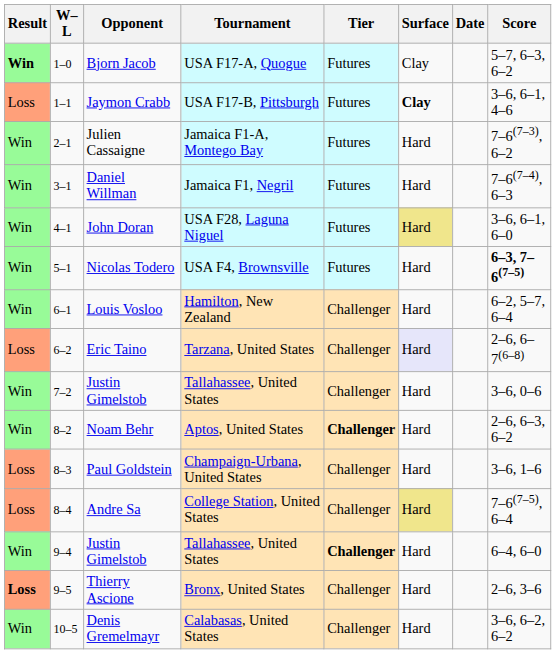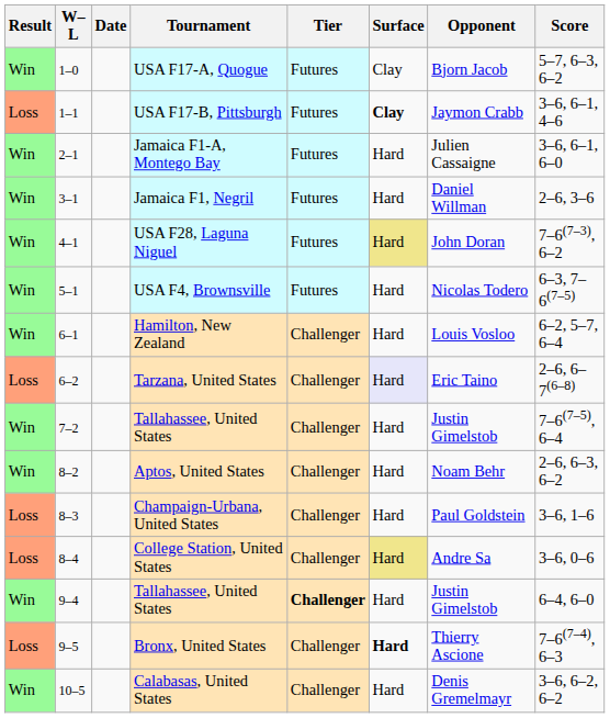 <table class="sortable wikitable">
 <tr>
 <th>Result</th>
 <th class="unsortable">W–L</th>
-<th>Opponent</th>
+<th>Date</th>
 <th>Tournament</th>
 <th>Tier</th>
 <th>Surface</th>
-<th>Date</th>
+<th>Opponent</th>
 <th class="unsortable">Score</th>
 </tr>
 <tr>
-<td style="background:#98fb98;"><strong>Win</strong></td>
+<td style="background:#98fb98;">Win</td>
 <td><small>1–0</small></td>
-<td> <a href='#'>Bjorn Jacob</a></td>
+<td></td>
 <td style="background:#cffcff;">USA F17-A, <a href='#'>Quogue</a></td>
 <td style="background:#cffcff;">Futures</td>
 <td>Clay</td>
-<td></td>
+<td> <a href='#'>Bjorn Jacob</a></td>
 <td>5–7, 6–3, 6–2</td>
 </tr>
 <tr>
 <td style="background:#ffa07a;">Loss</td>
 <td><small>1–1</small></td>
-<td> <a href='#'>Jaymon Crabb</a></td>
+<td></td>
 <td style="background:#cffcff;">USA F17-B, <a href='#'>Pittsburgh</a></td>
 <td style="background:#cffcff;">Futures</td>
 <td><strong>Clay</strong></td>
-<td></td>
+<td> <a href='#'>Jaymon Crabb</a></td>
 <td>3–6, 6–1, 4–6</td>
 </tr>
 <tr>
 <td style="background:#98fb98;">Win</td>
 <td><small>2–1</small></td>
-<td> Julien Cassaigne</td>
+<td></td>
 <td style="background:#cffcff;">Jamaica F1-A, <a href='#'>Montego Bay</a></td>
 <td style="background:#cffcff;">Futures</td>
 <td>Hard</td>
+<td> Julien Cassaigne</td>
+<td>3–6, 6–1, 6–0</td>
+</tr>
+<tr>
+<td style="background:#98fb98;">Win</td>
+<td><small>3–1</small></td>
 <td></td>
+<td style="background:#cffcff;">Jamaica F1, <a href='#'>Negril</a></td>
+<td style="background:#cffcff;">Futures</td>
+<td>Hard</td>
+<td> <a href='#'>Daniel Willman</a></td>
+<td>2–6, 3–6</td>
+</tr>
+<tr>
+<td style="background:#98fb98;">Win</td>
+<td><small>4–1</small></td>
+<td></td>
+<td style="background:#cffcff;">USA F28, <a href='#'>Laguna Niguel</a></td>
+<td style="background:#cffcff;">Futures</td>
+<td style="background: khaki;">Hard</td>
+<td> <a href='#'>John Doran</a></td>
 <td>7–6<sup>(7–3)</sup>, 6–2</td>
 </tr>
 <tr>
 <td style="background:#98fb98;">Win</td>
-<td><small>3–1</small></td>
-<td> <a href='#'>Daniel Willman</a></td>
-<td style="background:#cffcff;">Jamaica F1, <a href='#'>Negril</a></td>
-<td style="background:#cffcff;">Futures</td>
-<td>Hard</td>
+<td><small>5–1</small></td>
 <td></td>
-<td>7–6<sup>(7–4)</sup>, 6–3</td>
-</tr>
-<tr>
-<td style="background:#98fb98;">Win</td>
-<td><small>4–1</small></td>
-<td> <a href='#'>John Doran</a></td>
-<td style="background:#cffcff;">USA F28, <a href='#'>Laguna Niguel</a></td>
-<td style="background:#cffcff;">Futures</td>
-<td style="background: khaki;">Hard</td>
-<td></td>
-<td>3–6, 6–1, 6–0</td>
-</tr>
-<tr>
-<td style="background:#98fb98;">Win</td>
-<td><small>5–1</small></td>
-<td> <a href='#'>Nicolas Todero</a></td>
 <td style="background:#cffcff;">USA F4, <a href='#'>Brownsville</a></td>
 <td style="background:#cffcff;">Futures</td>
 <td>Hard</td>
-<td></td>
-<td><strong>6–3, 7–6<sup>(7–5)</sup></strong></td>
+<td> <a href='#'>Nicolas Todero</a></td>
+<td>6–3, 7–6<sup>(7–5)</sup></td>
 </tr>
 <tr>
 <td style="background:#98fb98;">Win</td>
 <td><small>6–1</small></td>
-<td> <a href='#'>Louis Vosloo</a></td>
+<td></td>
 <td style="background:moccasin;"><a href='#'>Hamilton</a>, New Zealand</td>
 <td style="background:moccasin;">Challenger</td>
 <td>Hard</td>
-<td></td>
+<td> <a href='#'>Louis Vosloo</a></td>
 <td>6–2, 5–7, 6–4</td>
 </tr>
 <tr>
 <td style="background:#ffa07a;">Loss</td>
 <td><small>6–2</small></td>
-<td> <a href='#'>Eric Taino</a></td>
+<td></td>
 <td style="background:moccasin;"><a href='#'>Tarzana</a>, United States</td>
 <td style="background:moccasin;">Challenger</td>
 <td style="background: lavender;">Hard</td>
-<td></td>
+<td> <a href='#'>Eric Taino</a></td>
 <td>2–6, 6–7<sup>(6–8)</sup></td>
 </tr>
 <tr>
 <td style="background:#98fb98;">Win</td>
 <td><small>7–2</small></td>
-<td> <a href='#'>Justin Gimelstob</a></td>
+<td></td>
 <td style="background:moccasin;"><a href='#'>Tallahassee</a>, United States</td>
 <td style="background:moccasin;">Challenger</td>
 <td>Hard</td>
-<td></td>
-<td>3–6, 0–6</td>
+<td> <a href='#'>Justin Gimelstob</a></td>
+<td>7–6<sup>(7–5)</sup>, 6–4</td>
 </tr>
 <tr>
 <td style="background:#98fb98;">Win</td>
 <td><small>8–2</small></td>
+<td></td>
+<td style="background:moccasin;"><a href='#'>Aptos</a>, United States</td>
+<td style="background:moccasin;">Challenger</td>
+<td>Hard</td>
 <td> <a href='#'>Noam Behr</a></td>
-<td style="background:moccasin;"><a href='#'>Aptos</a>, United States</td>
-<td style="background:moccasin;"><strong>Challenger</strong></td>
-<td>Hard</td>
-<td></td>
 <td>2–6, 6–3, 6–2</td>
 </tr>
 <tr>
 <td style="background:#ffa07a;">Loss</td>
 <td><small>8–3</small></td>
-<td> <a href='#'>Paul Goldstein</a></td>
+<td></td>
 <td style="background:moccasin;"><a href='#'>Champaign-Urbana</a>, United States</td>
 <td style="background:moccasin;">Challenger</td>
 <td>Hard</td>
-<td></td>
+<td> <a href='#'>Paul Goldstein</a></td>
 <td>3–6, 1–6</td>
 </tr>
 <tr>
 <td style="background:#ffa07a;">Loss</td>
 <td><small>8–4</small></td>
-<td> <a href='#'>Andre Sa</a></td>
+<td></td>
 <td style="background:moccasin;"><a href='#'>College Station</a>, United States</td>
 <td style="background:moccasin;">Challenger</td>
 <td style="background: khaki;">Hard</td>
-<td></td>
-<td>7–6<sup>(7–5)</sup>, 6–4</td>
+<td> <a href='#'>Andre Sa</a></td>
+<td>3–6, 0–6</td>
 </tr>
 <tr>
 <td style="background:#98fb98;">Win</td>
 <td><small>9–4</small></td>
-<td> <a href='#'>Justin Gimelstob</a></td>
+<td></td>
 <td style="background:moccasin;"><a href='#'>Tallahassee</a>, United States</td>
 <td style="background:moccasin;"><strong>Challenger</strong></td>
 <td>Hard</td>
-<td></td>
+<td> <a href='#'>Justin Gimelstob</a></td>
 <td>6–4, 6–0</td>
 </tr>
 <tr>
-<td style="background:#ffa07a;"><strong>Loss</strong></td>
+<td style="background:#ffa07a;">Loss</td>
 <td><small>9–5</small></td>
-<td> <a href='#'>Thierry Ascione</a></td>
+<td></td>
 <td style="background:moccasin;"><a href='#'>Bronx</a>, United States</td>
 <td style="background:moccasin;">Challenger</td>
-<td>Hard</td>
-<td></td>
-<td>2–6, 3–6</td>
+<td><strong>Hard</strong></td>
+<td> <a href='#'>Thierry Ascione</a></td>
+<td>7–6<sup>(7–4)</sup>, 6–3</td>
 </tr>
 <tr>
 <td style="background:#98fb98;">Win</td>
 <td><small>10–5</small></td>
-<td> <a href='#'>Denis Gremelmayr</a></td>
+<td></td>
 <td style="background:moccasin;"><a href='#'>Calabasas</a>, United States</td>
 <td style="background:moccasin;">Challenger</td>
 <td>Hard</td>
-<td></td>
+<td> <a href='#'>Denis Gremelmayr</a></td>
 <td>3–6, 6–2, 6–2</td>
 </tr>
 </table>
